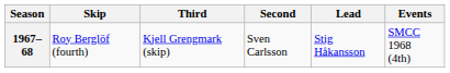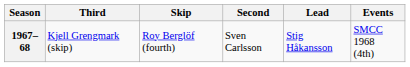 <table class="wikitable">
 <tr>
 <th scope="col">Season</th>
+<th scope="col">Third</th>
 <th scope="col">Skip</th>
-<th scope="col">Third</th>
 <th scope="col">Second</th>
 <th scope="col">Lead</th>
 <th scope="col">Events</th>
 </tr>
 <tr>
 <th scope="row">1967–68</th>
+<td><a href='#'>Kjell Grengmark</a> (skip)</td>
 <td><a href='#'>Roy Berglöf</a> (fourth)</td>
-<td><a href='#'>Kjell Grengmark</a> (skip)</td>
 <td>Sven Carlsson</td>
 <td><a href='#'>Stig Håkansson</a></td>
 <td><a href='#'>SMCC</a> 1968 <br> (4th)</td>
 </tr>
 </table>
